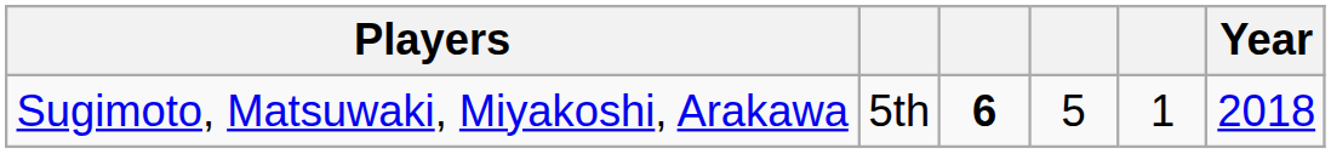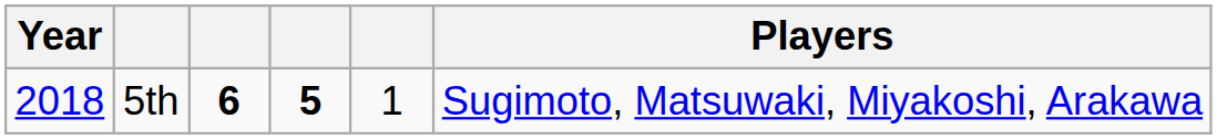 <table class="wikitable" style="text-align: center;">
 <tr>
-<th>Players</th>
+<th>Year</th>
 <th></th>
 <th width=25px></th>
 <th width=25px></th>
 <th width=25px></th>
-<th>Year</th>
+<th>Players</th>
 </tr>
 <tr>
-<td><a href='#'>Sugimoto</a>, <a href='#'>Matsuwaki</a>, <a href='#'>Miyakoshi</a>, <a href='#'>Arakawa</a></td>
+<td> <a href='#'>2018</a></td>
 <td>5th</td>
 <td><strong>6</strong></td>
-<td>5</td>
+<td><strong>5</strong></td>
 <td>1</td>
-<td> <a href='#'>2018</a></td>
+<td><a href='#'>Sugimoto</a>, <a href='#'>Matsuwaki</a>, <a href='#'>Miyakoshi</a>, <a href='#'>Arakawa</a></td>
 </tr>
 </table>
